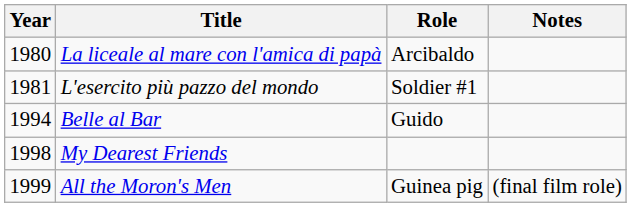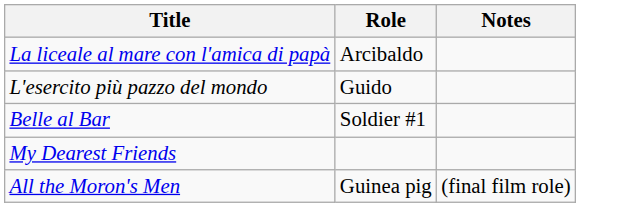 <table class="wikitable">
 <tr>
-<th>Year</th>
 <th>Title</th>
 <th>Role</th>
 <th>Notes</th>
 </tr>
 <tr>
-<td>1980</td>
 <td><em><a href='#'>La liceale al mare con l'amica di papà</a></em></td>
 <td>Arcibaldo</td>
 <td></td>
 </tr>
 <tr>
-<td>1981</td>
 <td><em>L'esercito più pazzo del mondo</em></td>
+<td>Guido</td>
+<td></td>
+</tr>
+<tr>
+<td><em><a href='#'>Belle al Bar</a></em></td>
 <td>Soldier #1</td>
 <td></td>
 </tr>
 <tr>
-<td>1994</td>
-<td><em><a href='#'>Belle al Bar</a></em></td>
-<td>Guido</td>
-<td></td>
-</tr>
-<tr>
-<td>1998</td>
 <td><em><a href='#'>My Dearest Friends</a></em></td>
 <td></td>
 <td></td>
 </tr>
 <tr>
-<td>1999</td>
 <td><em><a href='#'>All the Moron's Men</a></em></td>
 <td>Guinea pig</td>
 <td>(final film role)</td>
 </tr>
 </table>
